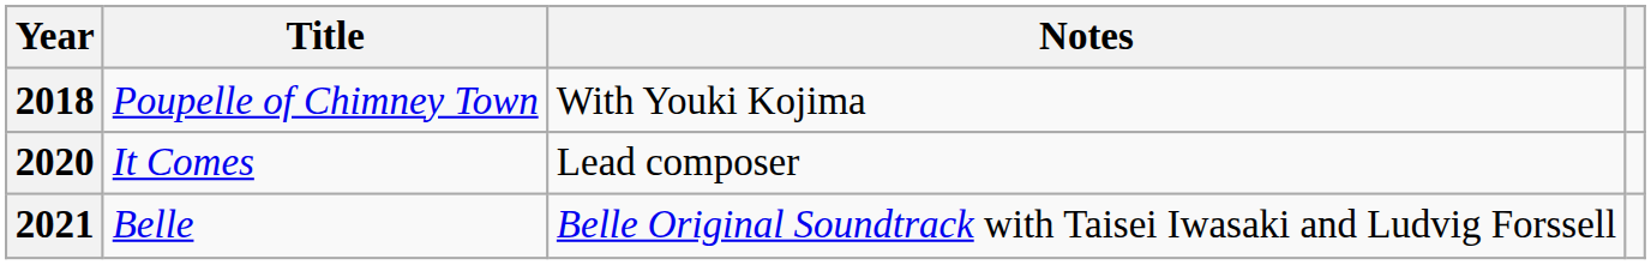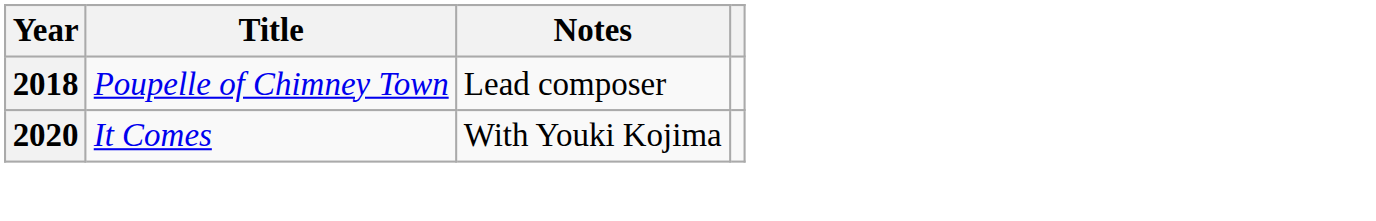 <table class="wikitable plainrowheaders sortable">
 <tr>
 <th scope="col">Year</th>
 <th scope="col">Title</th>
 <th scope="col" class="unsortable">Notes</th>
 <th scope="col" class="unsortable"></th>
 </tr>
 <tr>
 <th scope="row">2018</th>
 <td><em><a href='#'>Poupelle of Chimney Town</a></em></td>
-<td>With Youki Kojima</td>
+<td>Lead composer</td>
 <td style="text-align:center;"></td>
 </tr>
 <tr>
 <th scope="row">2020</th>
 <td><em><a href='#'>It Comes</a></em></td>
-<td>Lead composer</td>
-<td style="text-align:center;"></td>
-</tr>
-<tr>
-<th scope="row">2021</th>
-<td><a href='#'><em>Belle</em></a></td>
-<td><a href='#'><em>Belle Original Soundtrack</em></a> with Taisei Iwasaki and Ludvig Forssell</td>
+<td>With Youki Kojima</td>
 <td style="text-align:center;"></td>
 </tr>
 </table>
